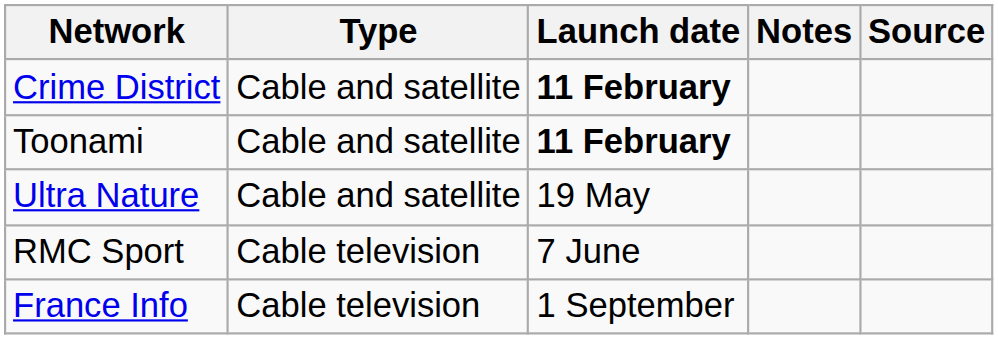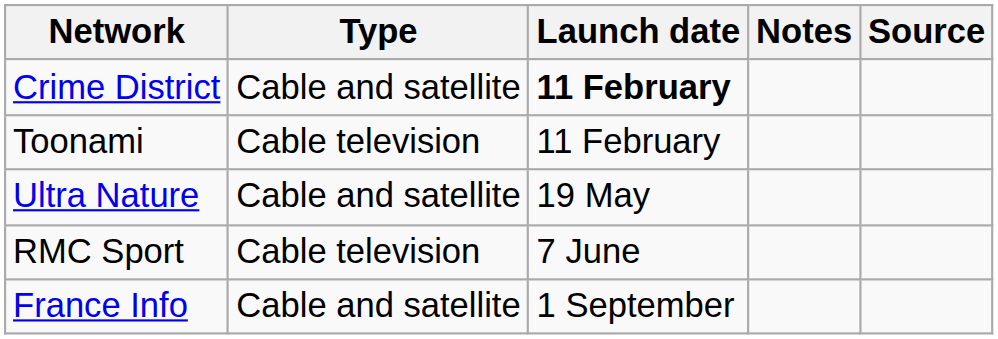 <table class="wikitable sortable">
 <tr>
 <th>Network</th>
 <th>Type</th>
 <th>Launch date</th>
 <th>Notes</th>
 <th>Source</th>
 </tr>
 <tr>
 <td><a href='#'>Crime District</a></td>
 <td>Cable and satellite</td>
 <td><strong>11 February</strong></td>
 <td></td>
 <td></td>
 </tr>
 <tr>
 <td>Toonami</td>
-<td>Cable and satellite</td>
-<td><strong>11 February</strong></td>
+<td>Cable television</td>
+<td>11 February</td>
 <td></td>
 <td></td>
 </tr>
 <tr>
 <td><a href='#'>Ultra Nature</a></td>
 <td>Cable and satellite</td>
 <td>19 May</td>
 <td></td>
 <td></td>
 </tr>
 <tr>
 <td>RMC Sport</td>
 <td>Cable television</td>
 <td>7 June</td>
 <td></td>
 <td></td>
 </tr>
 <tr>
 <td><a href='#'>France Info</a></td>
-<td>Cable television</td>
+<td>Cable and satellite</td>
 <td>1 September</td>
 <td></td>
 <td></td>
 </tr>
 </table>
